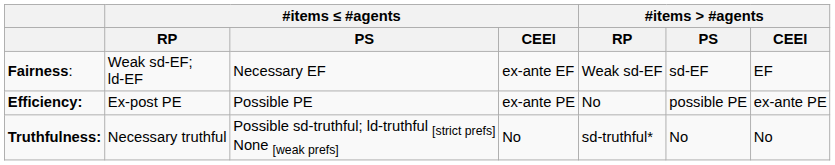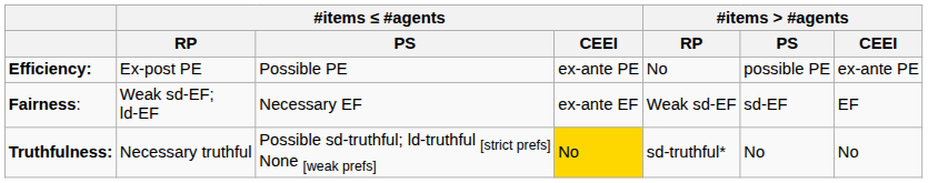 <table class="wikitable">
 <tr>
 <th></th>
 <th colspan="3">#items ≤ #agents</th>
 <th colspan="3">#items > #agents</th>
 </tr>
 <tr>
 <th></th>
 <th>RP</th>
 <th>PS</th>
 <th>CEEI</th>
 <th>RP</th>
 <th>PS</th>
 <th>CEEI</th>
 </tr>
 <tr>
+<td><strong>Efficiency:</strong></td>
+<td>Ex-post PE</td>
+<td>Possible PE</td>
+<td>ex-ante PE</td>
+<td>No</td>
+<td>possible PE</td>
+<td>ex-ante PE</td>
+</tr>
+<tr>
 <td><strong>Fairness</strong>:</td>
 <td>Weak sd-EF;<br>ld-EF</td>
 <td>Necessary EF</td>
 <td>ex-ante EF</td>
 <td>Weak sd-EF</td>
 <td>sd-EF</td>
 <td>EF</td>
 </tr>
 <tr>
-<td><strong>Efficiency:</strong></td>
-<td>Ex-post PE</td>
-<td>Possible PE</td>
-<td>ex-ante PE</td>
-<td>No</td>
-<td>possible PE</td>
-<td>ex-ante PE</td>
-</tr>
-<tr>
 <td><strong>Truthfulness:</strong></td>
 <td>Necessary truthful</td>
 <td>Possible sd-truthful; ld-truthful <sub>[strict prefs]</sub><br>None <sub>[weak prefs]</sub></td>
-<td>No</td>
+<td style="background: gold;">No</td>
 <td>sd-truthful*</td>
 <td>No</td>
 <td>No</td>
 </tr>
 </table>
